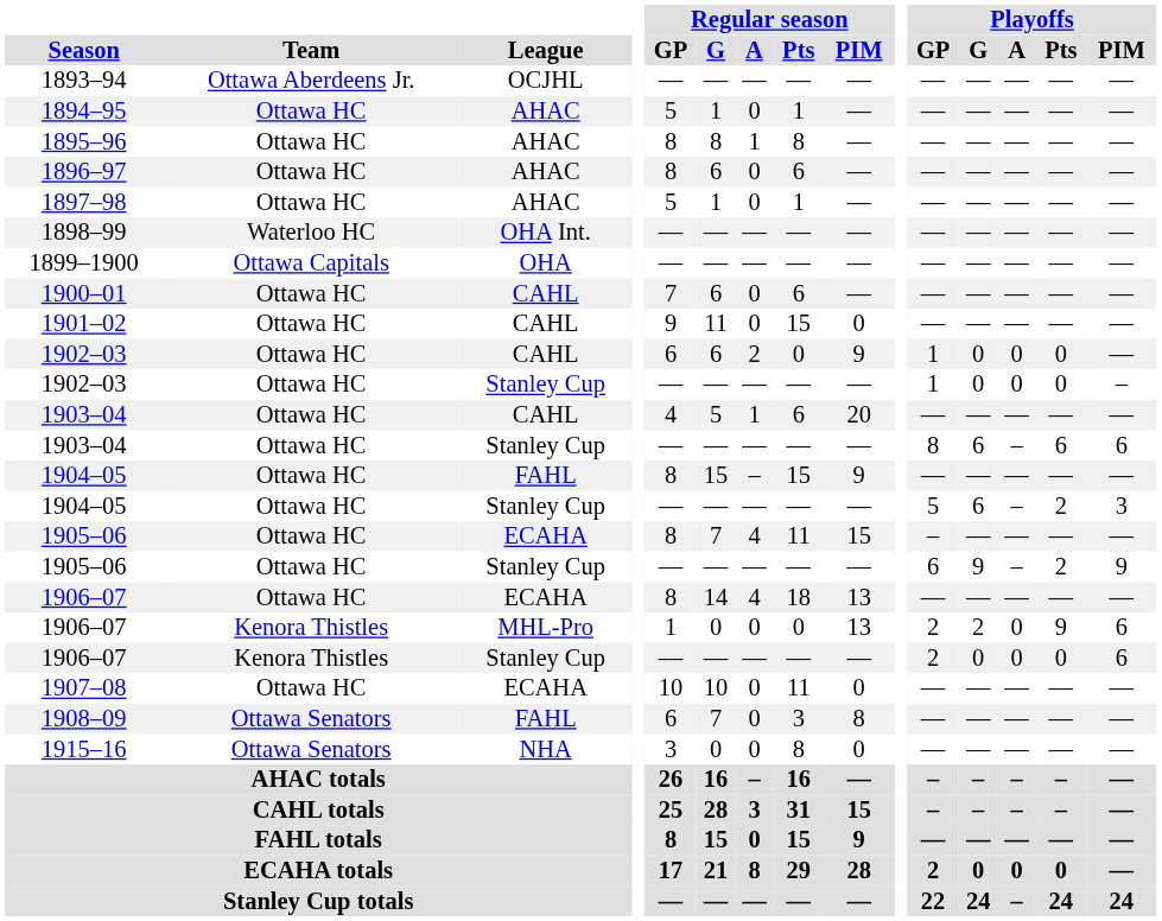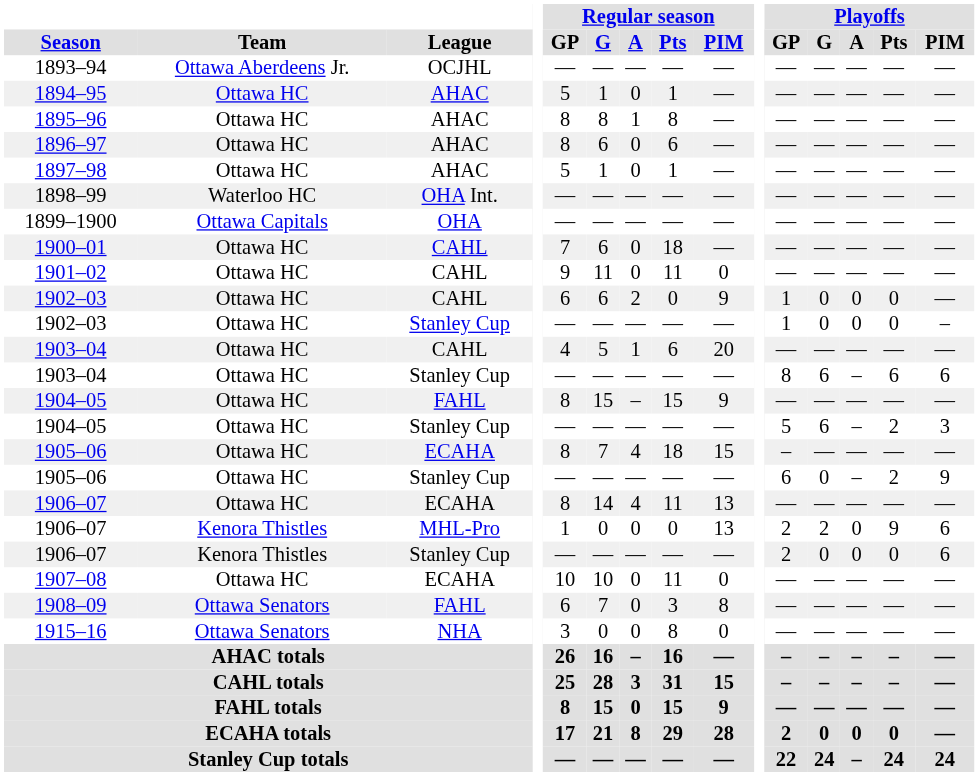 <table BORDER="0" CELLPADDING="1" CELLSPACING="0" width="60%" style="text-align:center">
 <tr bgcolor="#e0e0e0">
 <th colspan="3" bgcolor="#ffffff"> </th>
 <th rowspan="99" bgcolor="#ffffff"> </th>
 <th colspan="5"><a href='#'>Regular season</a></th>
 <th rowspan="99" bgcolor="#ffffff"> </th>
 <th colspan="5"><a href='#'>Playoffs</a></th>
 </tr>
 <tr bgcolor="#e0e0e0">
 <th><a href='#'>Season</a></th>
 <th>Team</th>
 <th>League</th>
 <th>GP</th>
 <th><a href='#'>G</a></th>
 <th><a href='#'>A</a></th>
 <th><a href='#'>Pts</a></th>
 <th><a href='#'>PIM</a></th>
 <th>GP</th>
 <th>G</th>
 <th>A</th>
 <th>Pts</th>
 <th>PIM</th>
 </tr>
 <tr>
 <td>1893–94</td>
 <td><a href='#'>Ottawa Aberdeens</a> Jr.</td>
 <td>OCJHL</td>
 <td>—</td>
 <td>—</td>
 <td>—</td>
 <td>—</td>
 <td>—</td>
 <td>—</td>
 <td>—</td>
 <td>—</td>
 <td>—</td>
 <td>—</td>
 </tr>
 <tr bgcolor="#f0f0f0">
 <td><a href='#'>1894–95</a></td>
 <td><a href='#'>Ottawa HC</a></td>
 <td><a href='#'>AHAC</a></td>
 <td>5</td>
 <td>1</td>
 <td>0</td>
 <td>1</td>
 <td>—</td>
 <td>—</td>
 <td>—</td>
 <td>—</td>
 <td>—</td>
 <td>—</td>
 </tr>
 <tr>
 <td><a href='#'>1895–96</a></td>
 <td>Ottawa HC</td>
 <td>AHAC</td>
 <td>8</td>
 <td>8</td>
 <td>1</td>
 <td>8</td>
 <td>—</td>
 <td>—</td>
 <td>—</td>
 <td>—</td>
 <td>—</td>
 <td>—</td>
 </tr>
 <tr bgcolor="#f0f0f0">
 <td><a href='#'>1896–97</a></td>
 <td>Ottawa HC</td>
 <td>AHAC</td>
 <td>8</td>
 <td>6</td>
 <td>0</td>
 <td>6</td>
 <td>—</td>
 <td>—</td>
 <td>—</td>
 <td>—</td>
 <td>—</td>
 <td>—</td>
 </tr>
 <tr>
 <td><a href='#'>1897–98</a></td>
 <td>Ottawa HC</td>
 <td>AHAC</td>
 <td>5</td>
 <td>1</td>
 <td>0</td>
 <td>1</td>
 <td>—</td>
 <td>—</td>
 <td>—</td>
 <td>—</td>
 <td>—</td>
 <td>—</td>
 </tr>
 <tr bgcolor="#f0f0f0">
 <td>1898–99</td>
 <td>Waterloo HC</td>
 <td><a href='#'>OHA</a> Int.</td>
 <td>—</td>
 <td>—</td>
 <td>—</td>
 <td>—</td>
 <td>—</td>
 <td>—</td>
 <td>—</td>
 <td>—</td>
 <td>—</td>
 <td>—</td>
 </tr>
 <tr>
 <td>1899–1900</td>
 <td><a href='#'>Ottawa Capitals</a></td>
 <td><a href='#'>OHA</a></td>
 <td>—</td>
 <td>—</td>
 <td>—</td>
 <td>—</td>
 <td>—</td>
 <td>—</td>
 <td>—</td>
 <td>—</td>
 <td>—</td>
 <td>—</td>
 </tr>
 <tr bgcolor="#f0f0f0">
 <td><a href='#'>1900–01</a></td>
 <td>Ottawa HC</td>
 <td><a href='#'>CAHL</a></td>
 <td>7</td>
 <td>6</td>
 <td>0</td>
-<td>6</td>
+<td>18</td>
 <td>—</td>
 <td>—</td>
 <td>—</td>
 <td>—</td>
 <td>—</td>
 <td>—</td>
 </tr>
 <tr>
 <td><a href='#'>1901–02</a></td>
 <td>Ottawa HC</td>
 <td>CAHL</td>
 <td>9</td>
 <td>11</td>
 <td>0</td>
-<td>15</td>
+<td>11</td>
 <td>0</td>
 <td>—</td>
 <td>—</td>
 <td>—</td>
 <td>—</td>
 <td>—</td>
 </tr>
 <tr bgcolor="#f0f0f0">
 <td><a href='#'>1902–03</a></td>
 <td>Ottawa HC</td>
 <td>CAHL</td>
 <td>6</td>
 <td>6</td>
 <td>2</td>
 <td>0</td>
 <td>9</td>
 <td>1</td>
 <td>0</td>
 <td>0</td>
 <td>0</td>
 <td>—</td>
 </tr>
 <tr>
 <td>1902–03</td>
 <td>Ottawa HC</td>
 <td><a href='#'>Stanley Cup</a></td>
 <td>—</td>
 <td>—</td>
 <td>—</td>
 <td>—</td>
 <td>—</td>
 <td>1</td>
 <td>0</td>
 <td>0</td>
 <td>0</td>
 <td>–</td>
 </tr>
 <tr bgcolor="#f0f0f0">
 <td><a href='#'>1903–04</a></td>
 <td>Ottawa HC</td>
 <td>CAHL</td>
 <td>4</td>
 <td>5</td>
 <td>1</td>
 <td>6</td>
 <td>20</td>
 <td>—</td>
 <td>—</td>
 <td>—</td>
 <td>—</td>
 <td>—</td>
 </tr>
 <tr>
 <td>1903–04</td>
 <td>Ottawa HC</td>
 <td>Stanley Cup</td>
 <td>—</td>
 <td>—</td>
 <td>—</td>
 <td>—</td>
 <td>—</td>
 <td>8</td>
 <td>6</td>
 <td>–</td>
 <td>6</td>
 <td>6</td>
 </tr>
 <tr bgcolor="#f0f0f0">
 <td><a href='#'>1904–05</a></td>
 <td>Ottawa HC</td>
 <td><a href='#'>FAHL</a></td>
 <td>8</td>
 <td>15</td>
 <td>–</td>
 <td>15</td>
 <td>9</td>
 <td>—</td>
 <td>—</td>
 <td>—</td>
 <td>—</td>
 <td>—</td>
 </tr>
 <tr>
 <td>1904–05</td>
 <td>Ottawa HC</td>
 <td>Stanley Cup</td>
 <td>—</td>
 <td>—</td>
 <td>—</td>
 <td>—</td>
 <td>—</td>
 <td>5</td>
 <td>6</td>
 <td>–</td>
 <td>2</td>
 <td>3</td>
 </tr>
 <tr bgcolor="#f0f0f0">
 <td><a href='#'>1905–06</a></td>
 <td>Ottawa HC</td>
 <td><a href='#'>ECAHA</a></td>
 <td>8</td>
 <td>7</td>
 <td>4</td>
-<td>11</td>
+<td>18</td>
 <td>15</td>
 <td>–</td>
 <td>—</td>
 <td>—</td>
 <td>—</td>
 <td>—</td>
 </tr>
 <tr>
 <td>1905–06</td>
 <td>Ottawa HC</td>
 <td>Stanley Cup</td>
 <td>—</td>
 <td>—</td>
 <td>—</td>
 <td>—</td>
 <td>—</td>
 <td>6</td>
-<td>9</td>
+<td>0</td>
 <td>–</td>
 <td>2</td>
 <td>9</td>
 </tr>
 <tr bgcolor="#f0f0f0">
 <td><a href='#'>1906–07</a></td>
 <td>Ottawa HC</td>
 <td>ECAHA</td>
 <td>8</td>
 <td>14</td>
 <td>4</td>
-<td>18</td>
+<td>11</td>
 <td>13</td>
 <td>—</td>
 <td>—</td>
 <td>—</td>
 <td>—</td>
 <td>—</td>
 </tr>
 <tr>
 <td>1906–07</td>
 <td><a href='#'>Kenora Thistles</a></td>
 <td><a href='#'>MHL-Pro</a></td>
 <td>1</td>
 <td>0</td>
 <td>0</td>
 <td>0</td>
 <td>13</td>
 <td>2</td>
 <td>2</td>
 <td>0</td>
 <td>9</td>
 <td>6</td>
 </tr>
 <tr bgcolor="#f0f0f0">
 <td>1906–07</td>
 <td>Kenora Thistles</td>
 <td>Stanley Cup</td>
 <td>—</td>
 <td>—</td>
 <td>—</td>
 <td>—</td>
 <td>—</td>
 <td>2</td>
 <td>0</td>
 <td>0</td>
 <td>0</td>
 <td>6</td>
 </tr>
 <tr>
 <td><a href='#'>1907–08</a></td>
 <td>Ottawa HC</td>
 <td>ECAHA</td>
 <td>10</td>
 <td>10</td>
 <td>0</td>
 <td>11</td>
 <td>0</td>
 <td>—</td>
 <td>—</td>
 <td>—</td>
 <td>—</td>
 <td>—</td>
 </tr>
 <tr bgcolor="#f0f0f0">
 <td><a href='#'>1908–09</a></td>
 <td><a href='#'>Ottawa Senators</a></td>
 <td><a href='#'>FAHL</a></td>
 <td>6</td>
 <td>7</td>
 <td>0</td>
 <td>3</td>
 <td>8</td>
 <td>—</td>
 <td>—</td>
 <td>—</td>
 <td>—</td>
 <td>—</td>
 </tr>
 <tr>
 <td><a href='#'>1915–16</a></td>
 <td><a href='#'>Ottawa Senators</a></td>
 <td><a href='#'>NHA</a></td>
 <td>3</td>
 <td>0</td>
 <td>0</td>
 <td>8</td>
 <td>0</td>
 <td>—</td>
 <td>—</td>
 <td>—</td>
 <td>—</td>
 <td>—</td>
 </tr>
 <tr bgcolor="#e0e0e0">
 <th colspan="3">AHAC totals</th>
 <th>26</th>
 <th>16</th>
 <th>–</th>
 <th>16</th>
 <th>—</th>
 <th>–</th>
 <th>–</th>
 <th>–</th>
 <th>–</th>
 <th>—</th>
 </tr>
 <tr bgcolor="#e0e0e0">
 <th colspan="3">CAHL totals</th>
 <th>25</th>
 <th>28</th>
 <th>3</th>
 <th>31</th>
 <th>15</th>
 <th>–</th>
 <th>–</th>
 <th>–</th>
 <th>–</th>
 <th>—</th>
 </tr>
 <tr bgcolor="#e0e0e0">
 <th colspan="3">FAHL totals</th>
 <th>8</th>
 <th>15</th>
 <th>0</th>
 <th>15</th>
 <th>9</th>
 <th>—</th>
 <th>—</th>
 <th>—</th>
 <th>—</th>
 <th>—</th>
 </tr>
 <tr bgcolor="#e0e0e0">
 <th colspan="3">ECAHA totals</th>
 <th>17</th>
 <th>21</th>
 <th>8</th>
 <th>29</th>
 <th>28</th>
 <th>2</th>
 <th>0</th>
 <th>0</th>
 <th>0</th>
 <th>—</th>
 </tr>
 <tr bgcolor="#e0e0e0">
 <th colspan="3">Stanley Cup totals</th>
 <th>—</th>
 <th>—</th>
 <th>—</th>
 <th>—</th>
 <th>—</th>
 <th>22</th>
 <th>24</th>
 <th>–</th>
 <th>24</th>
 <th>24</th>
 </tr>
 </table>
